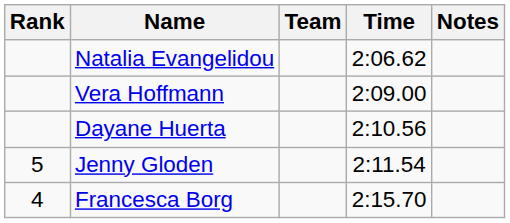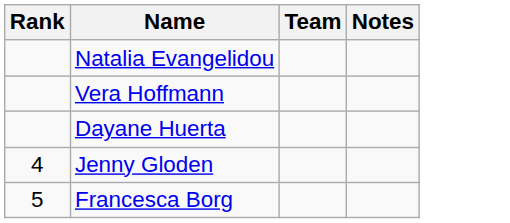 <table class="wikitable sortable" style="text-align:center">
 <tr>
 <th>Rank</th>
 <th>Name</th>
 <th>Team</th>
-<th>Time</th>
 <th>Notes</th>
 </tr>
 <tr>
 <td></td>
 <td align="left"><a href='#'>Natalia Evangelidou</a></td>
 <td align=left></td>
-<td>2:06.62</td>
 <td></td>
 </tr>
 <tr>
 <td></td>
 <td align="left"><a href='#'>Vera Hoffmann</a></td>
 <td align=left></td>
-<td>2:09.00</td>
 <td></td>
 </tr>
 <tr>
 <td></td>
 <td align="left"><a href='#'>Dayane Huerta</a></td>
 <td align=left></td>
-<td>2:10.56</td>
+<td></td>
+</tr>
+<tr>
+<td>4</td>
+<td align="left"><a href='#'>Jenny Gloden</a></td>
+<td align=left></td>
 <td></td>
 </tr>
 <tr>
 <td>5</td>
-<td align="left"><a href='#'>Jenny Gloden</a></td>
-<td align=left></td>
-<td>2:11.54</td>
-<td></td>
-</tr>
-<tr>
-<td>4</td>
 <td align="left"><a href='#'>Francesca Borg</a></td>
 <td align=left></td>
-<td>2:15.70</td>
 <td></td>
 </tr>
 </table>
